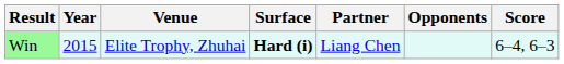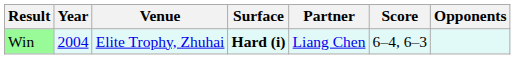 <table class="sortable wikitable">
 <tr>
 <th>Result</th>
 <th>Year</th>
 <th>Venue</th>
 <th>Surface</th>
 <th>Partner</th>
+<th class="unsortable">Score</th>
 <th>Opponents</th>
-<th class="unsortable">Score</th>
 </tr>
 <tr bgcolor=E2FAF7>
 <td bgcolor=98FB98>Win</td>
-<td><a href='#'>2015</a></td>
+<td><a href='#'>2004</a></td>
 <td><a href='#'>Elite Trophy, Zhuhai</a></td>
 <td><strong>Hard (i)</strong></td>
 <td> <a href='#'>Liang Chen</a></td>
+<td>6–4, 6–3</td>
 <td></td>
-<td>6–4, 6–3</td>
 </tr>
 </table>
